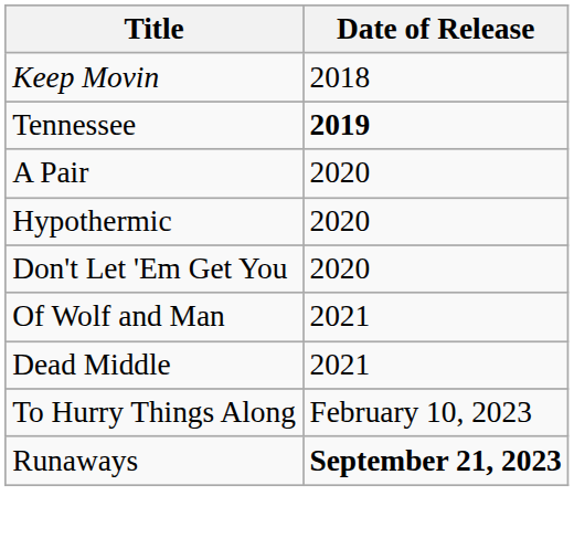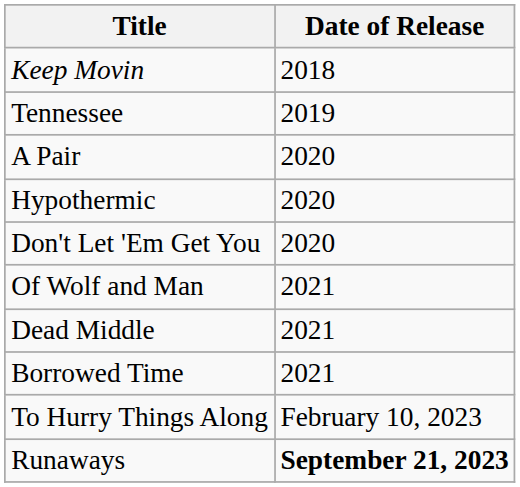 <table class="wikitable sortable">
 <tr>
 <th>Title</th>
 <th>Date of Release</th>
 </tr>
 <tr>
 <td><em>Keep Movin<strong></td>
 <td>2018</td>
 </tr>
 <tr>
 <td></em>Tennessee<em></td>
-<td><strong>2019</strong></td>
+<td>2019</td>
 </tr>
 <tr>
 <td></em>A Pair<em></td>
 <td>2020</td>
 </tr>
 <tr>
 <td></em>Hypothermic<em></td>
 <td>2020</td>
 </tr>
 <tr>
 <td></em>Don't Let 'Em Get You<em></td>
 <td>2020</td>
 </tr>
 <tr>
 <td></em>Of Wolf and Man<em></td>
 <td>2021</td>
 </tr>
 <tr>
 <td></em>Dead Middle<em></td>
 <td>2021</td>
 </tr>
 <tr>
+<td></em>Borrowed Time<em></td>
+<td>2021</td>
+</tr>
+<tr>
 <td></em>To Hurry Things Along<em></td>
 <td>February 10, 2023</td>
 </tr>
 <tr>
 <td></em>Runaways<em></td>
 <td><strong>September 21, 2023</strong></td>
 </tr>
 </table>
